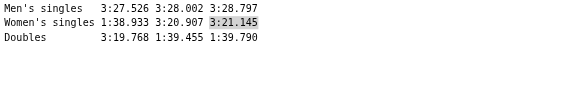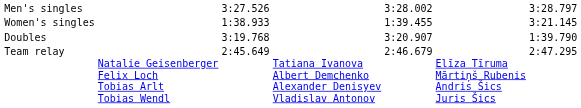 <table>
 <tr valign="top">
 <td>Men's singles<br></td>
 <td></td>
 <td>3:27.526</td>
 <td></td>
 <td>3:28.002</td>
 <td></td>
 <td>3:28.797</td>
 </tr>
 <tr valign="top">
 <td>Women's singles<br></td>
 <td></td>
 <td>1:38.933</td>
 <td></td>
-<td>3:20.907</td>
+<td>1:39.455</td>
 <td></td>
-<td style="background: lightgrey;">3:21.145</td>
+<td>3:21.145</td>
 </tr>
 <tr valign="top">
 <td>Doubles<br></td>
 <td></td>
 <td>3:19.768</td>
 <td></td>
-<td>1:39.455</td>
+<td>3:20.907</td>
 <td></td>
 <td>1:39.790</td>
 </tr>
+<tr valign="top">
+<td>Team relay<br></td>
+<td><br><a href='#'>Natalie Geisenberger</a><br><a href='#'>Felix Loch</a><br><a href='#'>Tobias Arlt</a><br><a href='#'>Tobias Wendl</a></td>
+<td>2:45.649</td>
+<td><br><a href='#'>Tatiana Ivanova</a><br><a href='#'>Albert Demchenko</a><br><a href='#'>Alexander Denisyev</a><br><a href='#'>Vladislav Antonov</a></td>
+<td>2:46.679</td>
+<td><br><a href='#'>Elīza Tīruma</a><br><a href='#'>Mārtiņš Rubenis</a><br><a href='#'>Andris Šics</a><br><a href='#'>Juris Šics</a></td>
+<td>2:47.295</td>
+</tr>
 </table>
